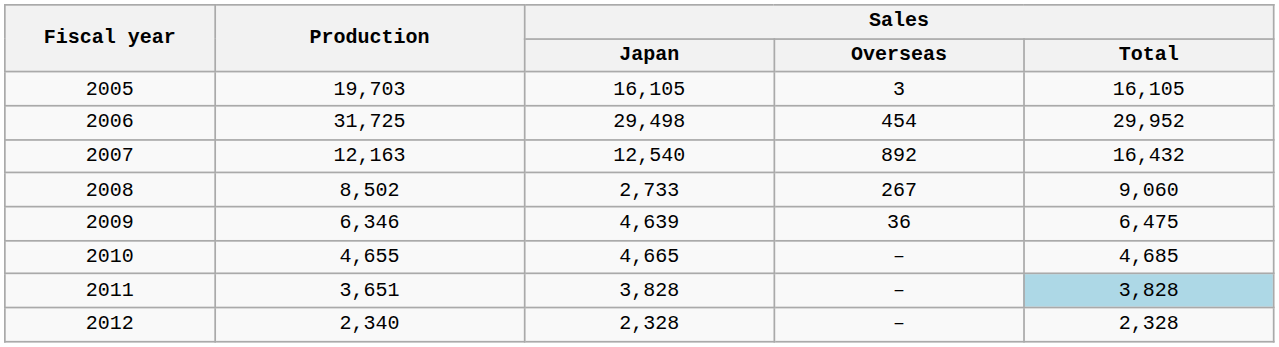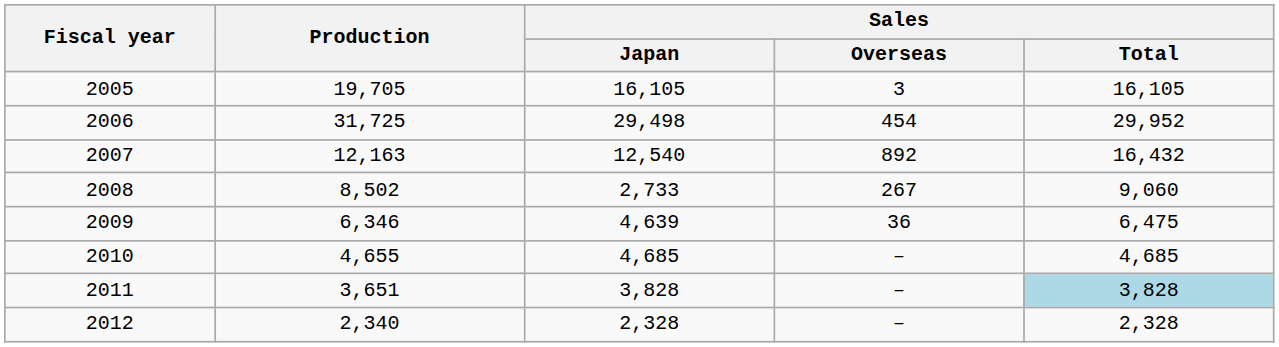 <table class="wikitable" style="font-size:90%; text-align:center">
 <tr>
 <th style="width:10em" rowspan=2>Fiscal year</th>
 <th style="width:15em" rowspan=2>Production</th>
 <th colspan=3>Sales</th>
 </tr>
 <tr>
 <th style="width:12em">Japan</th>
 <th style="width:12em">Overseas</th>
 <th style="width:12em">Total</th>
 </tr>
 <tr>
 <td>2005</td>
-<td>19,703</td>
+<td>19,705</td>
 <td>16,105</td>
 <td>3</td>
 <td>16,105</td>
 </tr>
 <tr>
 <td>2006</td>
 <td>31,725</td>
 <td>29,498</td>
 <td>454</td>
 <td>29,952</td>
 </tr>
 <tr>
 <td>2007</td>
 <td>12,163</td>
 <td>12,540</td>
 <td>892</td>
 <td>16,432</td>
 </tr>
 <tr>
 <td>2008</td>
 <td>8,502</td>
 <td>2,733</td>
 <td>267</td>
 <td>9,060</td>
 </tr>
 <tr>
 <td>2009</td>
 <td>6,346</td>
 <td>4,639</td>
 <td>36</td>
 <td>6,475</td>
 </tr>
 <tr>
 <td>2010</td>
 <td>4,655</td>
-<td>4,665</td>
+<td>4,685</td>
 <td>–</td>
 <td>4,685</td>
 </tr>
 <tr>
 <td>2011</td>
 <td>3,651</td>
 <td>3,828</td>
 <td>–</td>
 <td style="background: lightblue;">3,828</td>
 </tr>
 <tr>
 <td>2012</td>
 <td>2,340</td>
 <td>2,328</td>
 <td>–</td>
 <td>2,328</td>
 </tr>
 </table>
